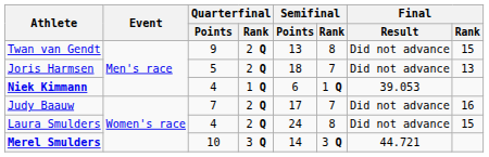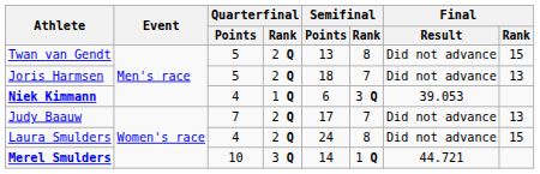 <table class="wikitable" style="font-size:90%;">
 <tr>
 <th rowspan=2>Athlete</th>
 <th rowspan=2>Event</th>
 <th colspan=2>Quarterfinal</th>
 <th colspan=2>Semifinal</th>
 <th colspan=2>Final</th>
 </tr>
 <tr style="font-size:95%">
 <th>Points</th>
 <th>Rank</th>
 <th>Points</th>
 <th>Rank</th>
 <th>Result</th>
 <th>Rank</th>
 </tr>
 <tr align=center>
 <td align=left><a href='#'>Twan van Gendt</a></td>
 <td align=left rowspan=3><a href='#'>Men's race</a></td>
-<td>9</td>
+<td>5</td>
 <td>2 <strong>Q</strong></td>
 <td>13</td>
 <td>8</td>
 <td>Did not advance</td>
 <td>15</td>
 </tr>
 <tr align=center>
 <td align=left><a href='#'>Joris Harmsen</a></td>
 <td>5</td>
 <td>2 <strong>Q</strong></td>
 <td>18</td>
 <td>7</td>
 <td>Did not advance</td>
 <td>13</td>
 </tr>
 <tr align=center>
 <td align=left><strong><a href='#'>Niek Kimmann</a></strong></td>
 <td>4</td>
 <td>1 <strong>Q</strong></td>
 <td>6</td>
-<td>1 <strong>Q</strong></td>
+<td>3 <strong>Q</strong></td>
 <td>39.053</td>
 <td></td>
 </tr>
 <tr align=center>
 <td align=left><a href='#'>Judy Baauw</a></td>
 <td align=left rowspan=3><a href='#'>Women's race</a></td>
 <td>7</td>
 <td>2 <strong>Q</strong></td>
 <td>17</td>
 <td>7</td>
 <td>Did not advance</td>
-<td>16</td>
+<td>13</td>
 </tr>
 <tr align=center>
 <td align=left><a href='#'>Laura Smulders</a></td>
 <td>4</td>
 <td>2 <strong>Q</strong></td>
 <td>24</td>
 <td>8</td>
 <td>Did not advance</td>
 <td>15</td>
 </tr>
 <tr align=center>
 <td align=left><strong><a href='#'>Merel Smulders</a></strong></td>
 <td>10</td>
 <td>3 <strong>Q</strong></td>
 <td>14</td>
-<td>3 <strong>Q</strong></td>
+<td>1 <strong>Q</strong></td>
 <td>44.721</td>
 <td></td>
 </tr>
 </table>
